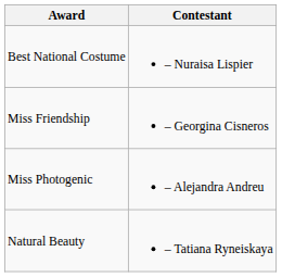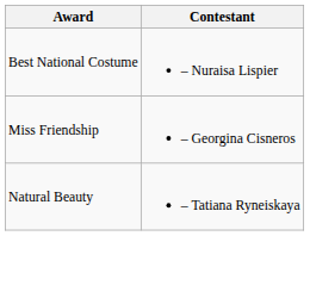 <table class="wikitable sortable" style="font-size:95%;">
 <tr>
 <th>Award </th>
 <th>Contestant</th>
 </tr>
 <tr>
 <td>Best National Costume</td>
 <td><br><ul><li> – Nuraisa Lispier</li></ul></td>
 </tr>
 <tr>
 <td>Miss Friendship</td>
 <td><br><ul><li> – Georgina Cisneros</li></ul></td>
 </tr>
 <tr>
-<td>Miss Photogenic</td>
-<td><br><ul><li> – Alejandra Andreu</li></ul></td>
-</tr>
-<tr>
 <td>Natural Beauty</td>
 <td><br><ul><li> – Tatiana Ryneiskaya</li></ul></td>
 </tr>
 </table>
